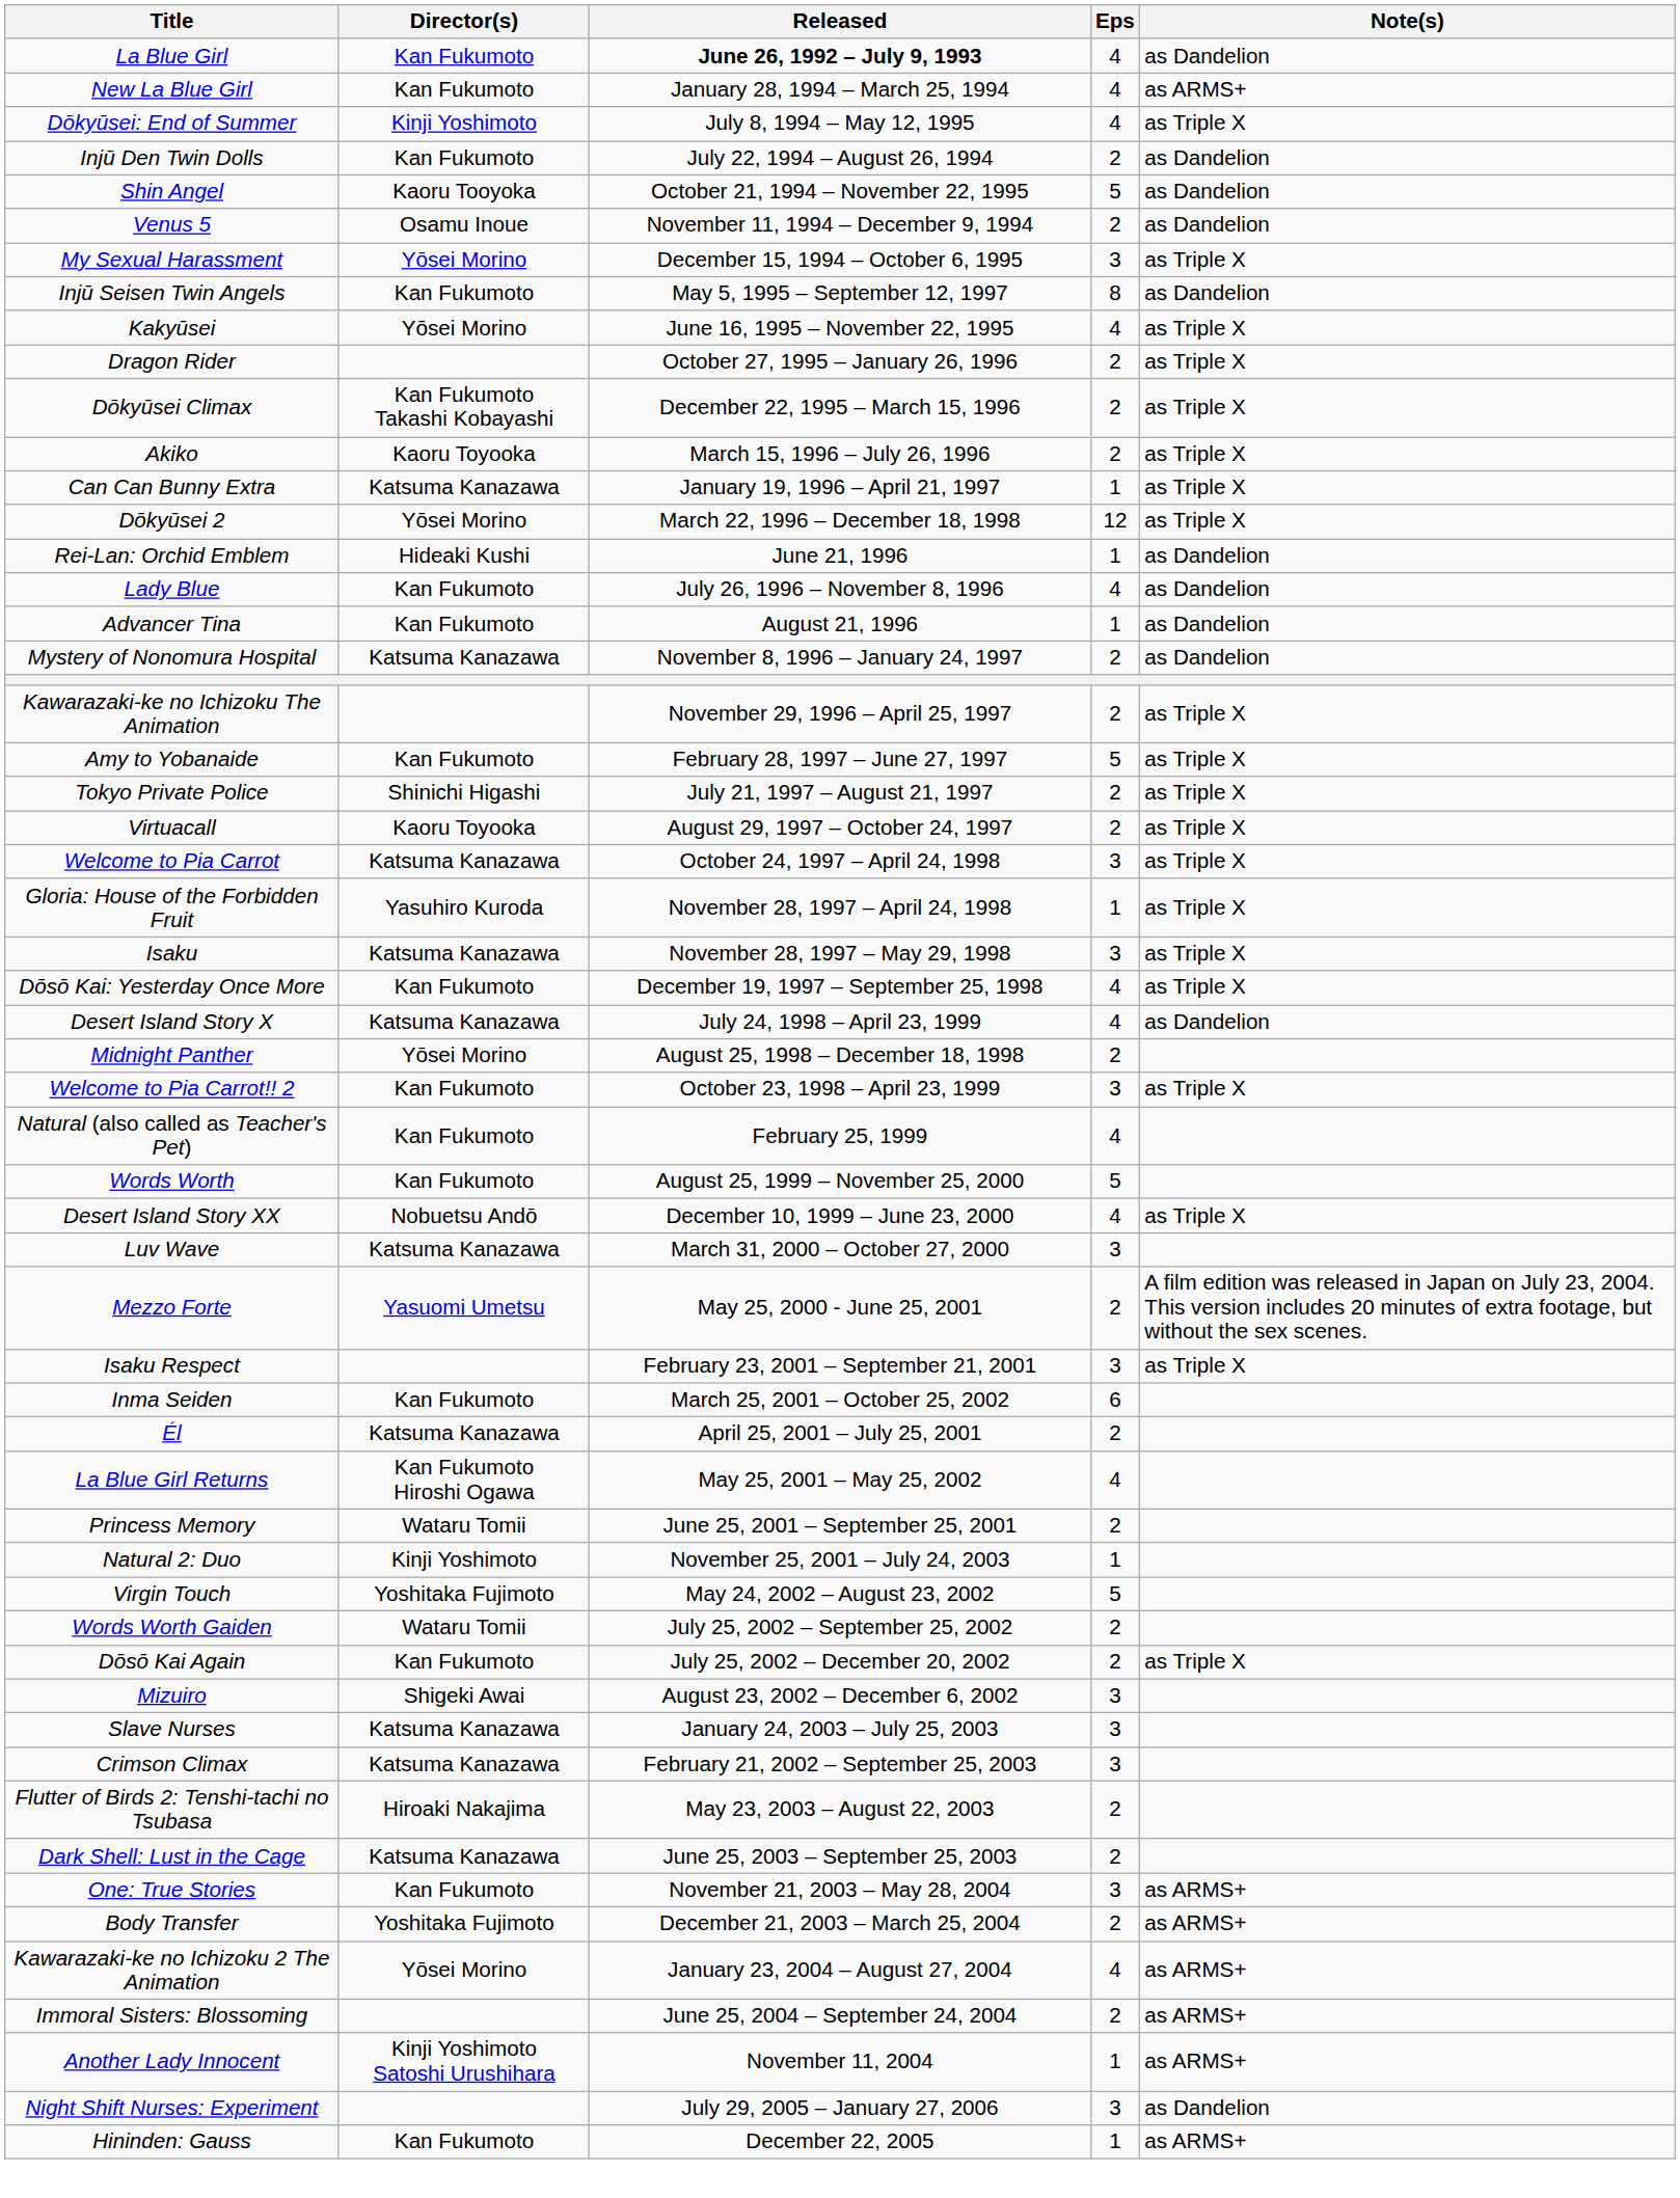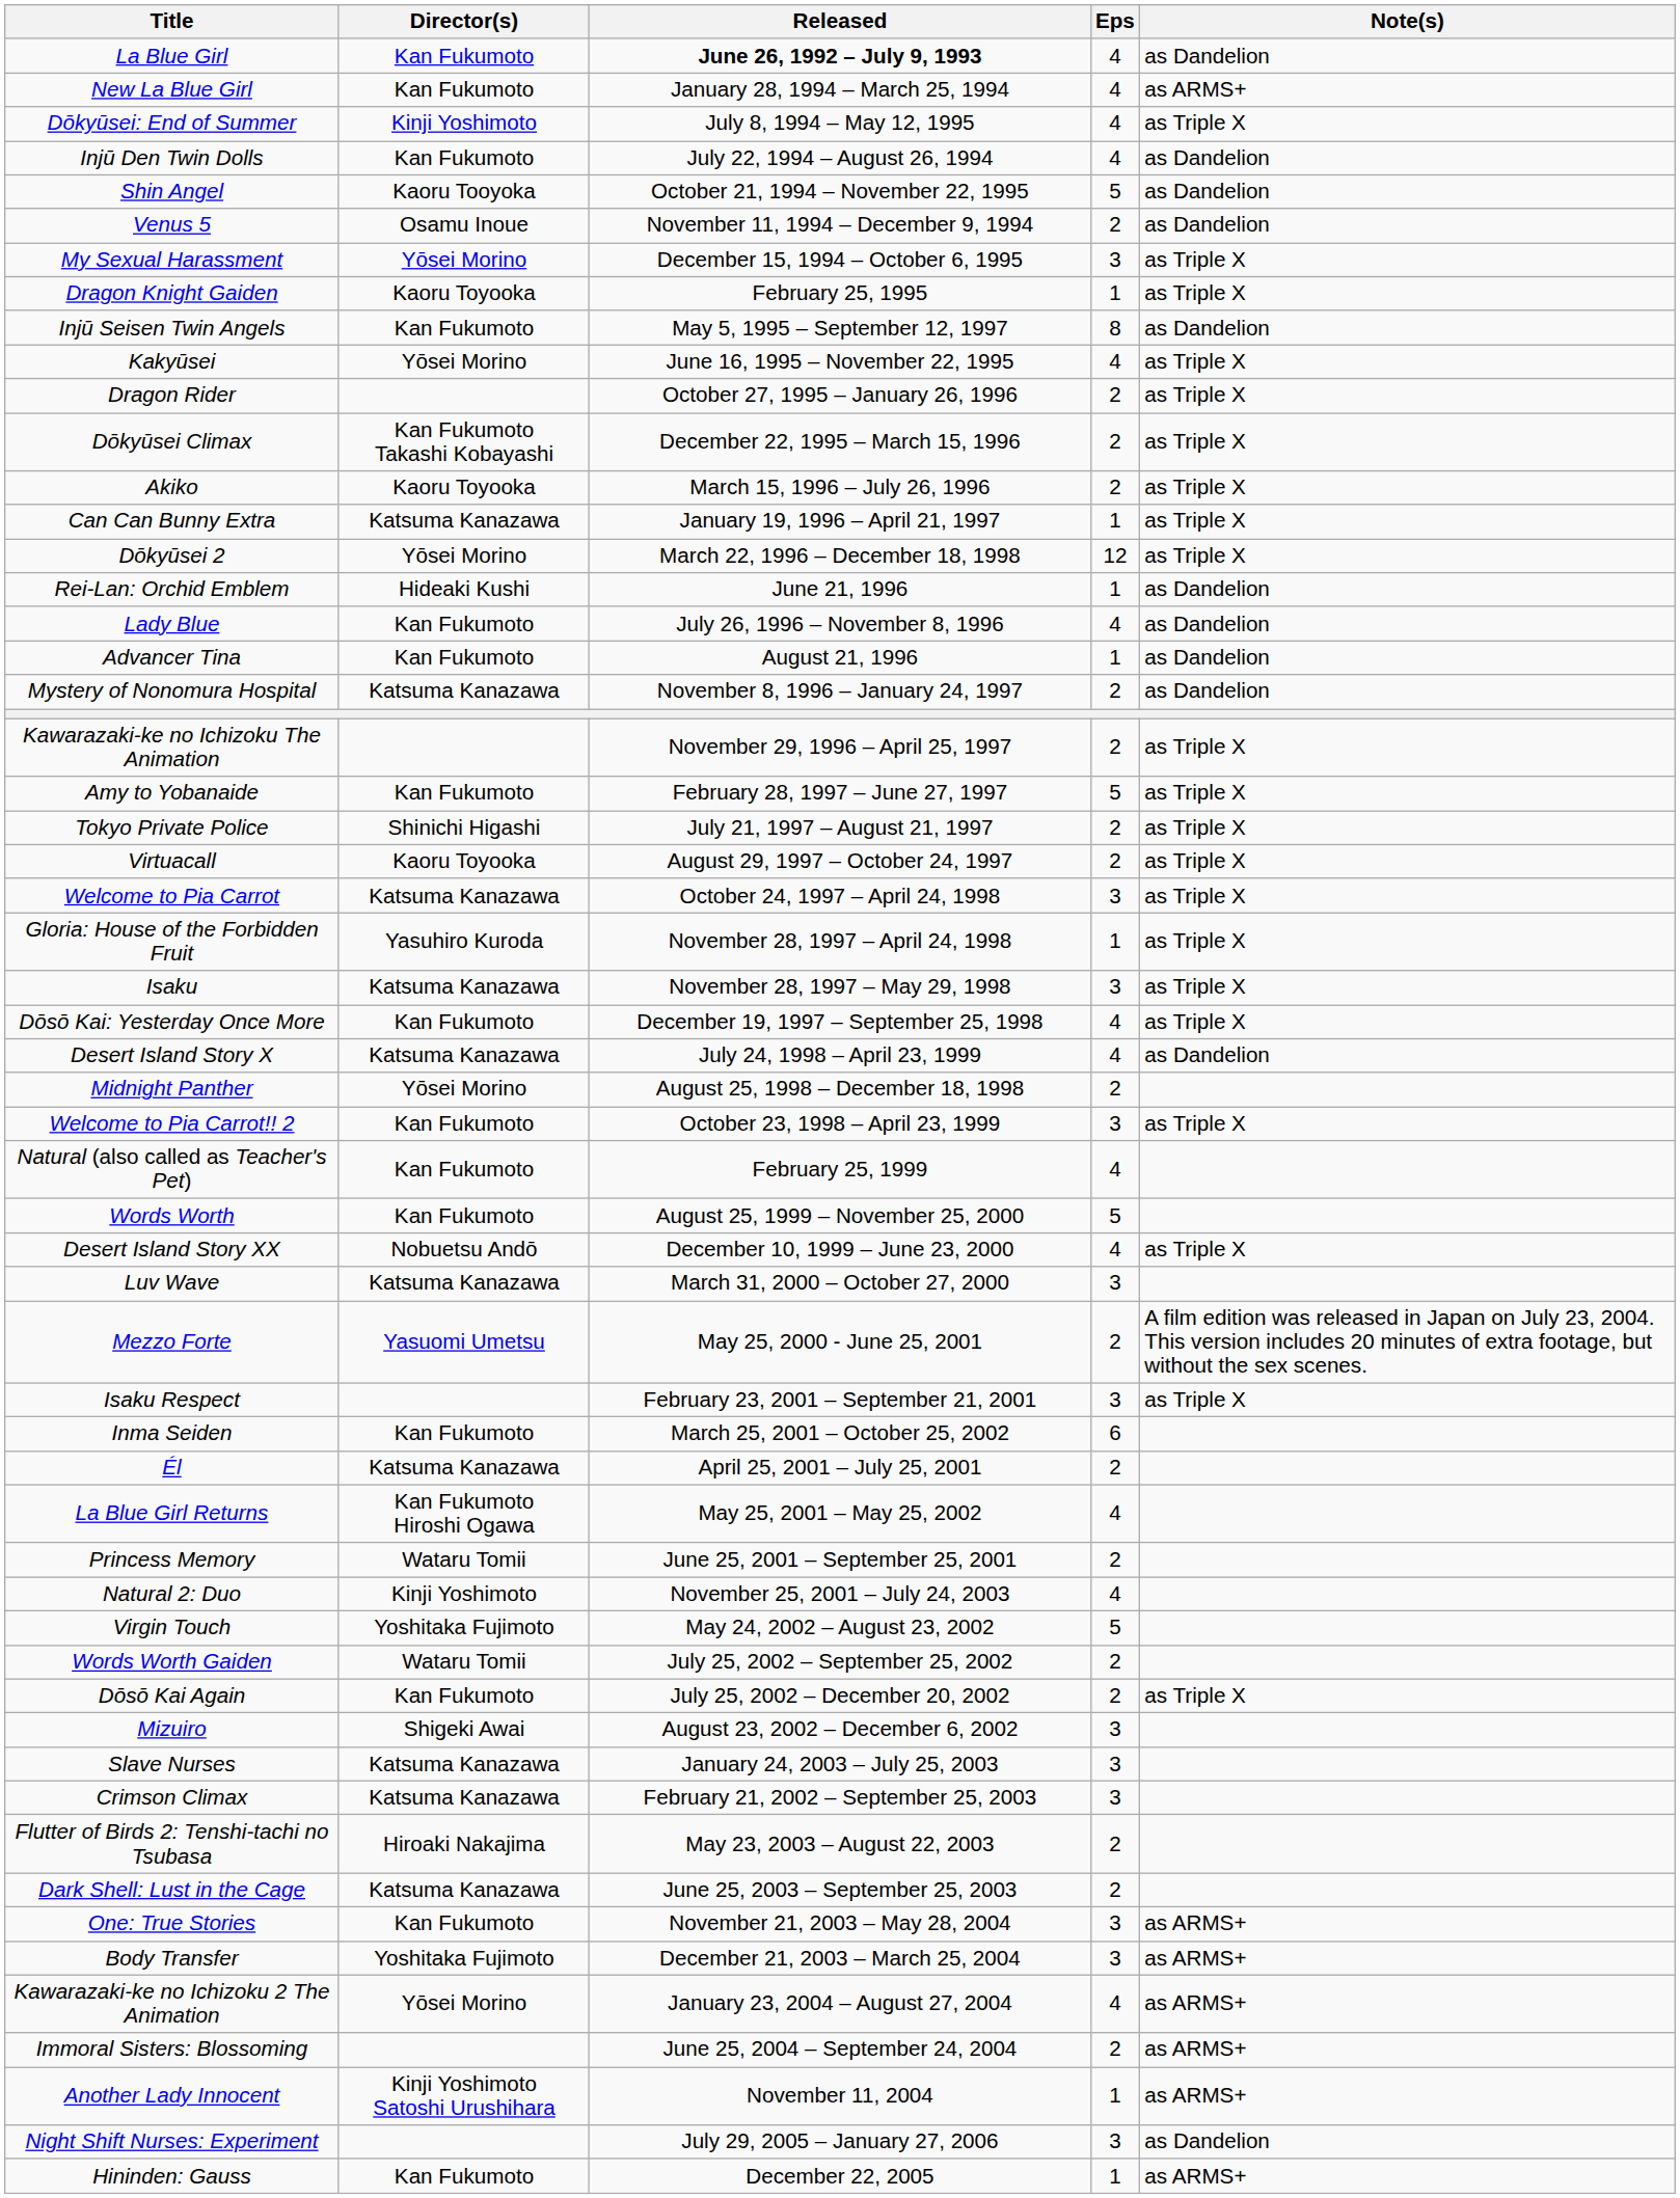 <table class="wikitable sortable" style="text-align:center; margin=auto; ">
 <tr>
 <th scope="col" width=20%>Title</th>
 <th scope="col" width=15%>Director(s)</th>
 <th scope="col" width=30%>Released</th>
 <th scope="col" class="unsortable">Eps</th>
 <th scope="col" class="unsortable">Note(s)</th>
 </tr>
 <tr>
 <td><em><a href='#'>La Blue Girl</a></em></td>
 <td><a href='#'>Kan Fukumoto</a></td>
 <td><strong>June 26, 1992 – July 9, 1993</strong></td>
 <td>4</td>
 <td style="text-align:left;">as Dandelion</td>
 </tr>
 <tr>
 <td><em><a href='#'>New La Blue Girl</a></em></td>
 <td>Kan Fukumoto</td>
 <td>January 28, 1994 – March 25, 1994</td>
 <td>4</td>
 <td style="text-align:left;">as ARMS+</td>
 </tr>
 <tr>
 <td><em><a href='#'>Dōkyūsei: End of Summer</a></em></td>
 <td><a href='#'>Kinji Yoshimoto</a></td>
 <td>July 8, 1994 – May 12, 1995</td>
 <td>4</td>
 <td style="text-align:left;">as Triple X</td>
 </tr>
 <tr>
 <td><em>Injū Den Twin Dolls</em></td>
 <td>Kan Fukumoto</td>
 <td>July 22, 1994 – August 26, 1994</td>
-<td>2</td>
+<td>4</td>
 <td style="text-align:left;">as Dandelion</td>
 </tr>
 <tr>
 <td><em><a href='#'>Shin Angel</a></em></td>
 <td>Kaoru Tooyoka</td>
 <td>October 21, 1994 – November 22, 1995</td>
 <td>5</td>
 <td style="text-align:left;">as Dandelion</td>
 </tr>
 <tr>
 <td><em><a href='#'>Venus 5</a></em></td>
 <td>Osamu Inoue</td>
 <td>November 11, 1994 – December 9, 1994</td>
 <td>2</td>
 <td style="text-align:left;">as Dandelion</td>
 </tr>
 <tr>
 <td><em><a href='#'>My Sexual Harassment</a></em></td>
 <td><a href='#'>Yōsei Morino</a></td>
 <td>December 15, 1994 – October 6, 1995</td>
 <td>3</td>
+<td style="text-align:left;">as Triple X</td>
+</tr>
+<tr>
+<td><em><a href='#'>Dragon Knight Gaiden</a></em></td>
+<td>Kaoru Toyooka</td>
+<td>February 25, 1995</td>
+<td>1</td>
 <td style="text-align:left;">as Triple X</td>
 </tr>
 <tr>
 <td><em>Injū Seisen Twin Angels</em></td>
 <td>Kan Fukumoto</td>
 <td>May 5, 1995 – September 12, 1997</td>
 <td>8</td>
 <td style="text-align:left;">as Dandelion</td>
 </tr>
 <tr>
 <td><em>Kakyūsei</em></td>
 <td>Yōsei Morino</td>
 <td>June 16, 1995 – November 22, 1995</td>
 <td>4</td>
 <td style="text-align:left;">as Triple X</td>
 </tr>
 <tr>
 <td><em>Dragon Rider</em></td>
 <td></td>
 <td>October 27, 1995 – January 26, 1996</td>
 <td>2</td>
 <td style="text-align:left;">as Triple X</td>
 </tr>
 <tr>
 <td><em>Dōkyūsei Climax</em></td>
 <td>Kan Fukumoto<br>Takashi Kobayashi</td>
 <td>December 22, 1995 – March 15, 1996</td>
 <td>2</td>
 <td style="text-align:left;">as Triple X</td>
 </tr>
 <tr>
 <td><em>Akiko</em></td>
 <td>Kaoru Toyooka</td>
 <td>March 15, 1996 – July 26, 1996</td>
 <td>2</td>
 <td style="text-align:left;">as Triple X</td>
 </tr>
 <tr>
 <td><em>Can Can Bunny Extra</em></td>
 <td>Katsuma Kanazawa</td>
 <td>January 19, 1996 – April 21, 1997</td>
 <td>1</td>
 <td style="text-align:left;">as Triple X</td>
 </tr>
 <tr>
 <td><em>Dōkyūsei 2</em></td>
 <td>Yōsei Morino</td>
 <td>March 22, 1996 – December 18, 1998</td>
 <td>12</td>
 <td style="text-align:left;">as Triple X</td>
 </tr>
 <tr>
 <td><em>Rei-Lan: Orchid Emblem</em></td>
 <td>Hideaki Kushi</td>
 <td>June 21, 1996</td>
 <td>1</td>
 <td style="text-align:left;">as Dandelion</td>
 </tr>
 <tr>
 <td><em><a href='#'>Lady Blue</a></em></td>
 <td>Kan Fukumoto</td>
 <td>July 26, 1996 – November 8, 1996</td>
 <td>4</td>
 <td style="text-align:left;">as Dandelion</td>
 </tr>
 <tr>
 <td><em>Advancer Tina</em></td>
 <td>Kan Fukumoto</td>
 <td>August 21, 1996</td>
 <td>1</td>
 <td style="text-align:left;">as Dandelion</td>
 </tr>
 <tr>
 <td><em>Mystery of Nonomura Hospital</em></td>
 <td>Katsuma Kanazawa</td>
 <td>November 8, 1996 – January 24, 1997</td>
 <td>2</td>
 <td style="text-align:left;">as Dandelion</td>
 </tr>
 <tr>
 <th colspan="5"></th>
 </tr>
 <tr>
 <td><em>Kawarazaki-ke no Ichizoku The Animation</em></td>
 <td></td>
 <td>November 29, 1996 – April 25, 1997</td>
 <td>2</td>
 <td style="text-align:left;">as Triple X</td>
 </tr>
 <tr>
 <td><em>Amy to Yobanaide</em></td>
 <td>Kan Fukumoto</td>
 <td>February 28, 1997 – June 27, 1997</td>
 <td>5</td>
 <td style="text-align:left;">as Triple X</td>
 </tr>
 <tr>
 <td><em>Tokyo Private Police</em></td>
 <td>Shinichi Higashi</td>
 <td>July 21, 1997 – August 21, 1997</td>
 <td>2</td>
 <td style="text-align:left;">as Triple X</td>
 </tr>
 <tr>
 <td><em>Virtuacall</em></td>
 <td>Kaoru Toyooka</td>
 <td>August 29, 1997 – October 24, 1997</td>
 <td>2</td>
 <td style="text-align:left;">as Triple X</td>
 </tr>
 <tr>
 <td><em><a href='#'>Welcome to Pia Carrot</a></em></td>
 <td>Katsuma Kanazawa</td>
 <td>October 24, 1997 – April 24, 1998</td>
 <td>3</td>
 <td style="text-align:left;">as Triple X</td>
 </tr>
 <tr>
 <td><em>Gloria: House of the Forbidden Fruit</em></td>
 <td>Yasuhiro Kuroda</td>
 <td>November 28, 1997 – April 24, 1998</td>
 <td>1</td>
 <td style="text-align:left;">as Triple X</td>
 </tr>
 <tr>
 <td><em>Isaku</em></td>
 <td>Katsuma Kanazawa</td>
 <td>November 28, 1997 – May 29, 1998</td>
 <td>3</td>
 <td style="text-align:left;">as Triple X</td>
 </tr>
 <tr>
 <td><em>Dōsō Kai: Yesterday Once More</em></td>
 <td>Kan Fukumoto</td>
 <td>December 19, 1997 – September 25, 1998</td>
 <td>4</td>
 <td style="text-align:left;">as Triple X</td>
 </tr>
 <tr>
 <td><em>Desert Island Story X</em></td>
 <td>Katsuma Kanazawa</td>
 <td>July 24, 1998 – April 23, 1999</td>
 <td>4</td>
 <td style="text-align:left;">as Dandelion</td>
 </tr>
 <tr>
 <td><em><a href='#'>Midnight Panther</a></em></td>
 <td>Yōsei Morino</td>
 <td>August 25, 1998 – December 18, 1998</td>
 <td>2</td>
 <td style="text-align:left;"></td>
 </tr>
 <tr>
 <td><em><a href='#'>Welcome to Pia Carrot!! 2</a></em></td>
 <td>Kan Fukumoto</td>
 <td>October 23, 1998 – April 23, 1999</td>
 <td>3</td>
 <td style="text-align:left;">as Triple X</td>
 </tr>
 <tr>
 <td><em>Natural</em> (also called as <em>Teacher's Pet</em>)</td>
 <td>Kan Fukumoto</td>
 <td>February 25, 1999</td>
 <td>4</td>
 <td style="text-align:left;"></td>
 </tr>
 <tr>
 <td><em><a href='#'>Words Worth</a></em></td>
 <td>Kan Fukumoto</td>
 <td>August 25, 1999 – November 25, 2000</td>
 <td>5</td>
 <td style="text-align:left;"></td>
 </tr>
 <tr>
 <td><em>Desert Island Story XX</em></td>
 <td>Nobuetsu Andō</td>
 <td>December 10, 1999 – June 23, 2000</td>
 <td>4</td>
 <td style="text-align:left;">as Triple X</td>
 </tr>
 <tr>
 <td><em>Luv Wave</em></td>
 <td>Katsuma Kanazawa</td>
 <td>March 31, 2000 – October 27, 2000</td>
 <td>3</td>
 <td style="text-align:left;"></td>
 </tr>
 <tr>
 <td><em><a href='#'>Mezzo Forte</a></em></td>
 <td><a href='#'>Yasuomi Umetsu</a></td>
 <td>May 25, 2000 - June 25, 2001</td>
 <td>2</td>
 <td style="text-align:left;">A film edition was released in Japan on July 23, 2004. This version includes 20 minutes of extra footage, but without the sex scenes.</td>
 </tr>
 <tr>
 <td><em>Isaku Respect</em></td>
 <td></td>
 <td>February 23, 2001 – September 21, 2001</td>
 <td>3</td>
 <td style="text-align:left;">as Triple X</td>
 </tr>
 <tr>
 <td><em>Inma Seiden</em></td>
 <td>Kan Fukumoto</td>
 <td>March 25, 2001 – October 25, 2002</td>
 <td>6</td>
 <td style="text-align:left;"></td>
 </tr>
 <tr>
 <td><em><a href='#'>Él</a></em></td>
 <td>Katsuma Kanazawa</td>
 <td>April 25, 2001 – July 25, 2001</td>
 <td>2</td>
 <td style="text-align:left;"></td>
 </tr>
 <tr>
 <td><em><a href='#'>La Blue Girl Returns</a></em></td>
 <td>Kan Fukumoto<br>Hiroshi Ogawa</td>
 <td>May 25, 2001 – May 25, 2002</td>
 <td>4</td>
 <td style="text-align:left;"></td>
 </tr>
 <tr>
 <td><em>Princess Memory</em></td>
 <td>Wataru Tomii</td>
 <td>June 25, 2001 – September 25, 2001</td>
 <td>2</td>
 <td style="text-align:left;"></td>
 </tr>
 <tr>
 <td><em>Natural 2: Duo</em></td>
 <td>Kinji Yoshimoto</td>
 <td>November 25, 2001 – July 24, 2003</td>
-<td>1</td>
+<td>4</td>
 <td style="text-align:left;"></td>
 </tr>
 <tr>
 <td><em>Virgin Touch</em></td>
 <td>Yoshitaka Fujimoto</td>
 <td>May 24, 2002 –  August 23, 2002</td>
 <td>5</td>
 <td style="text-align:left;"></td>
 </tr>
 <tr>
 <td><em><a href='#'>Words Worth Gaiden</a></em></td>
 <td>Wataru Tomii</td>
 <td>July 25, 2002 – September 25, 2002</td>
 <td>2</td>
 <td style="text-align:left;"></td>
 </tr>
 <tr>
 <td><em>Dōsō Kai Again</em></td>
 <td>Kan Fukumoto</td>
 <td>July 25, 2002 – December 20, 2002</td>
 <td>2</td>
 <td style="text-align:left;">as Triple X</td>
 </tr>
 <tr>
 <td><em><a href='#'>Mizuiro</a></em></td>
 <td>Shigeki Awai</td>
 <td>August 23, 2002 – December 6, 2002</td>
 <td>3</td>
 <td style="text-align:left;"></td>
 </tr>
 <tr>
 <td><em>Slave Nurses</em></td>
 <td>Katsuma Kanazawa</td>
 <td>January 24, 2003 – July 25, 2003</td>
 <td>3</td>
 <td style="text-align:left;"></td>
 </tr>
 <tr>
 <td><em>Crimson Climax</em></td>
 <td>Katsuma Kanazawa</td>
 <td>February 21, 2002 – September 25, 2003</td>
 <td>3</td>
 <td style="text-align:left;"></td>
 </tr>
 <tr>
 <td><em>Flutter of Birds 2: Tenshi-tachi no Tsubasa</em></td>
 <td>Hiroaki Nakajima</td>
 <td>May 23, 2003 – August 22, 2003</td>
 <td>2</td>
 <td style="text-align:left;"></td>
 </tr>
 <tr>
 <td><em><a href='#'>Dark Shell: Lust in the Cage</a></em></td>
 <td>Katsuma Kanazawa</td>
 <td>June 25, 2003 – September 25, 2003</td>
 <td>2</td>
 <td style="text-align:left;"></td>
 </tr>
 <tr>
 <td><em><a href='#'>One: True Stories</a></em></td>
 <td>Kan Fukumoto</td>
 <td>November 21, 2003 – May 28, 2004</td>
 <td>3</td>
 <td style="text-align:left;">as ARMS+</td>
 </tr>
 <tr>
 <td><em>Body Transfer</em></td>
 <td>Yoshitaka Fujimoto</td>
 <td>December 21, 2003 – March 25, 2004</td>
-<td>2</td>
+<td>3</td>
 <td style="text-align:left;">as ARMS+</td>
 </tr>
 <tr>
 <td><em>Kawarazaki-ke no Ichizoku 2 The Animation</em></td>
 <td>Yōsei Morino</td>
 <td>January 23, 2004 – August 27, 2004</td>
 <td>4</td>
 <td style="text-align:left;">as ARMS+</td>
 </tr>
 <tr>
 <td><em>Immoral Sisters: Blossoming</em></td>
 <td></td>
 <td>June 25, 2004 – September 24, 2004</td>
 <td>2</td>
 <td style="text-align:left;">as ARMS+</td>
 </tr>
 <tr>
 <td><em><a href='#'>Another Lady Innocent</a></em></td>
 <td>Kinji Yoshimoto<br><a href='#'>Satoshi Urushihara</a></td>
 <td>November 11, 2004</td>
 <td>1</td>
 <td style="text-align:left;">as ARMS+</td>
 </tr>
 <tr>
 <td><em><a href='#'>Night Shift Nurses: Experiment</a></em></td>
 <td></td>
 <td>July 29, 2005 – January 27, 2006</td>
 <td>3</td>
 <td style="text-align:left;">as Dandelion</td>
 </tr>
 <tr>
 <td><em>Hininden: Gauss</em></td>
 <td>Kan Fukumoto</td>
 <td>December 22, 2005</td>
 <td>1</td>
 <td style="text-align:left;">as ARMS+</td>
 </tr>
 </table>
